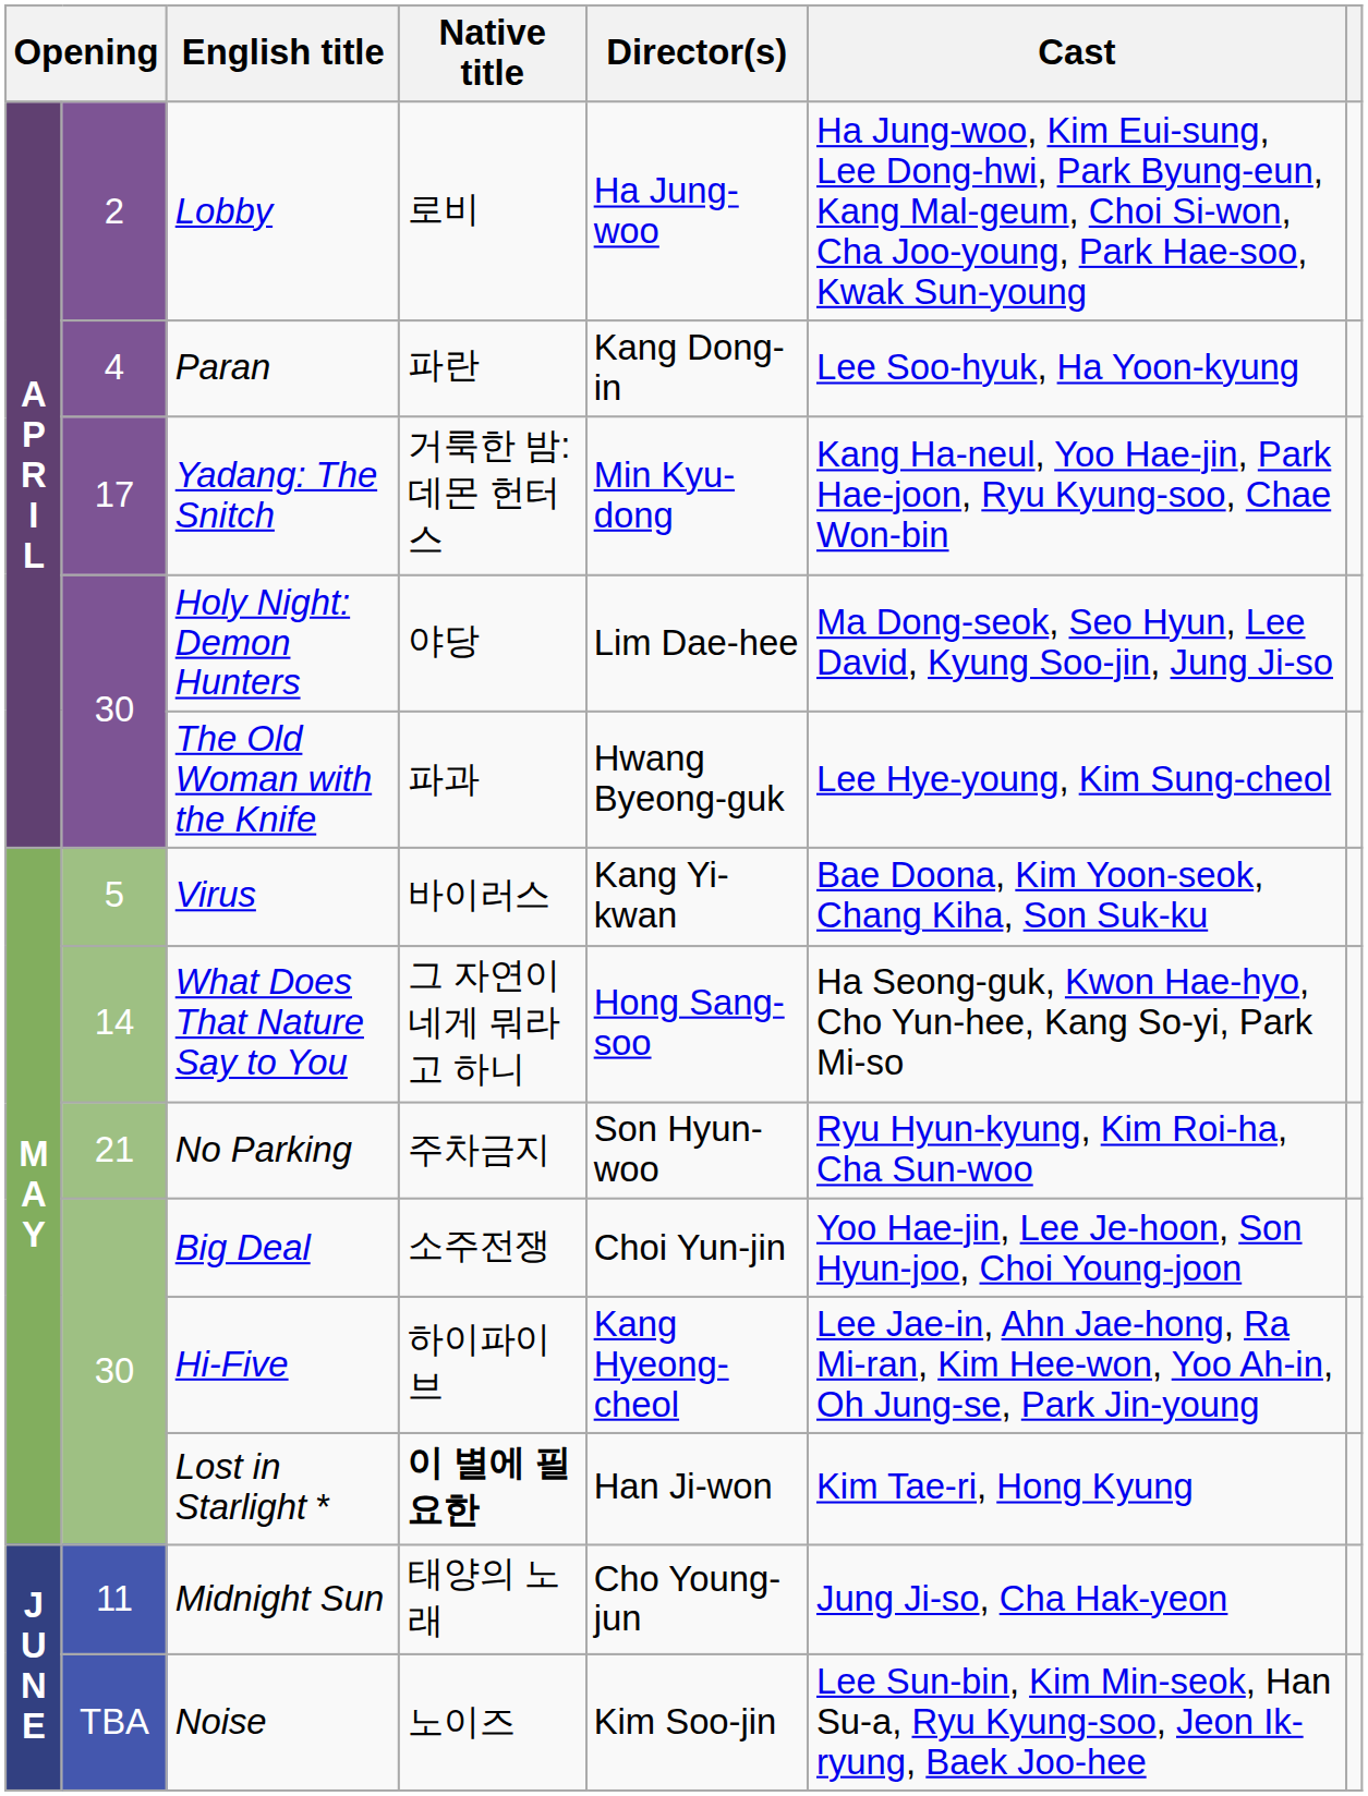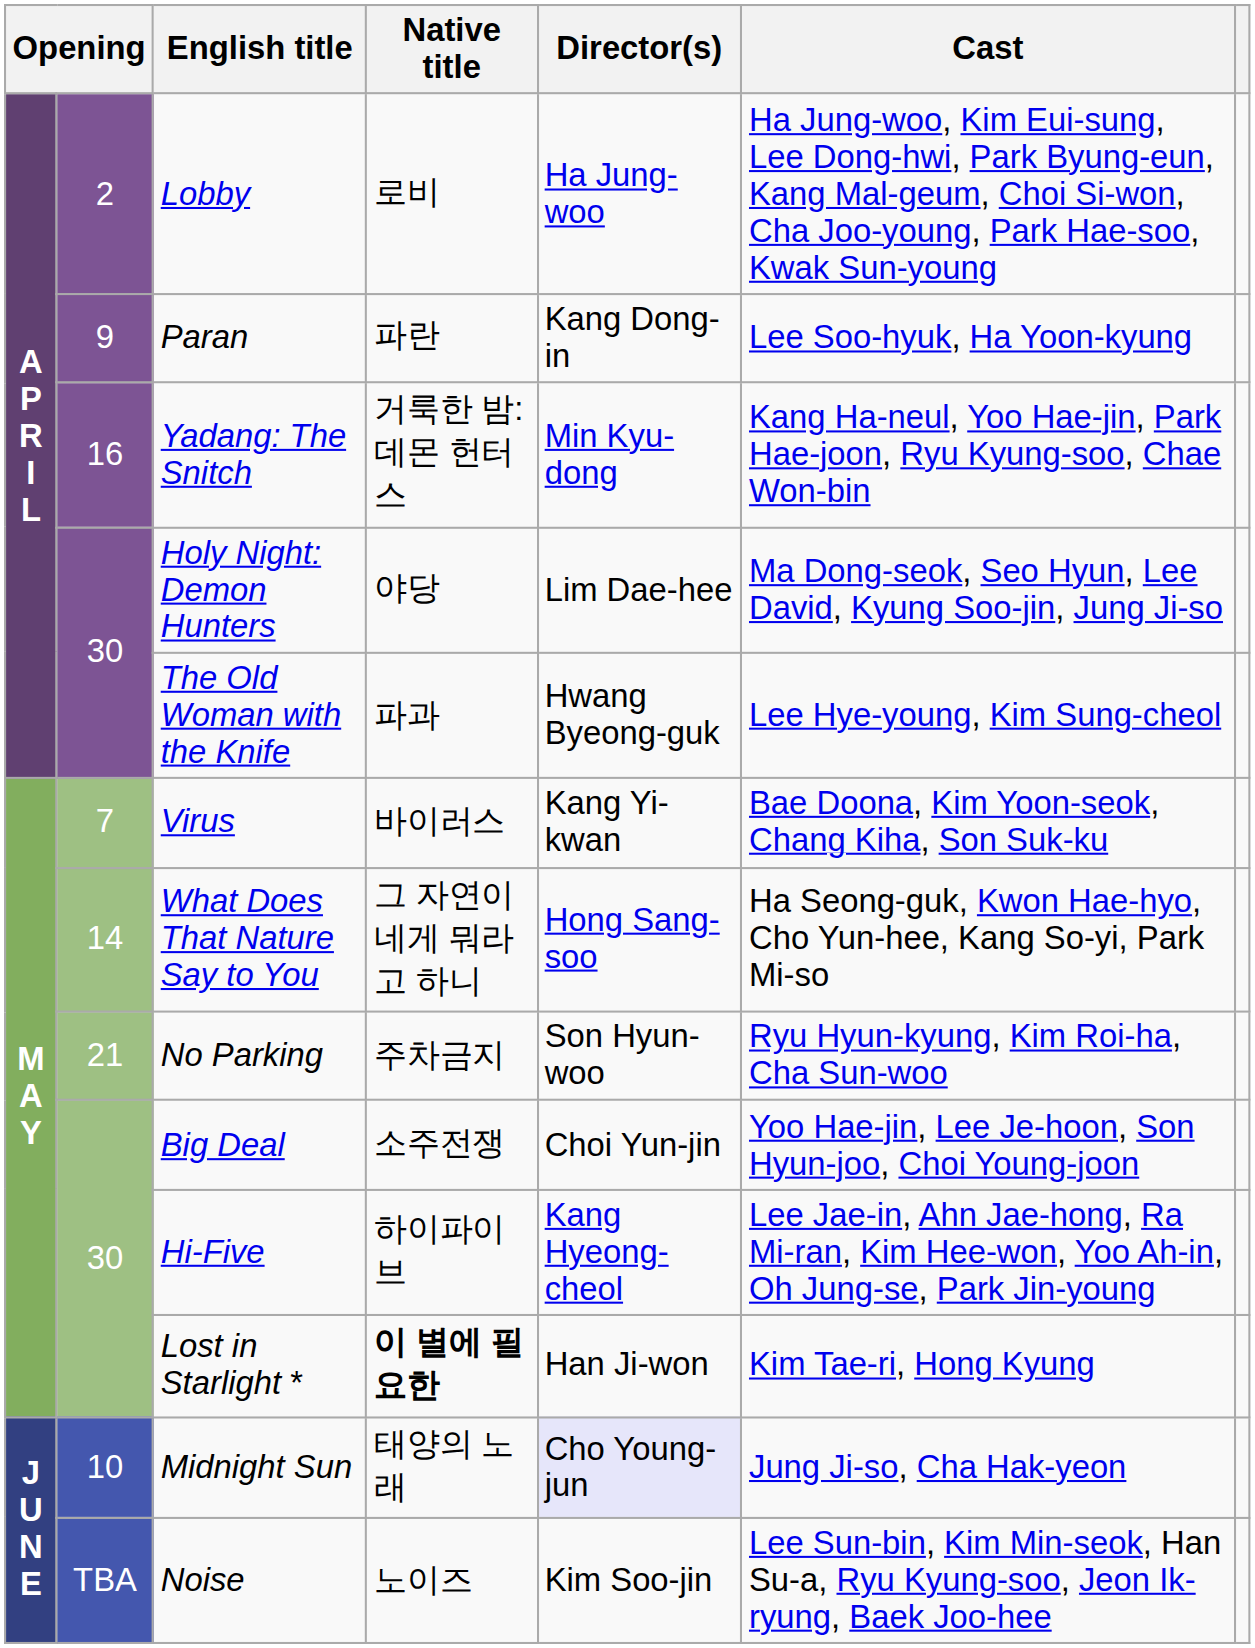 <table class="wikitable sortable">
 <tr>
 <th colspan="2">Opening</th>
 <th>English title</th>
 <th>Native title</th>
 <th>Director(s)</th>
 <th>Cast</th>
 <th class="unsortable"></th>
 </tr>
 <tr>
 <th rowspan="5" style="text-align:center; background:#604071; color:white;">A<br>P<br>R<br>I<br>L</th>
 <td style="text-align:center; background:#7D5494; color:white;">2</td>
 <td><em><a href='#'>Lobby</a></em></td>
 <td>로비</td>
 <td><a href='#'>Ha Jung-woo</a></td>
 <td><a href='#'>Ha Jung-woo</a>, <a href='#'>Kim Eui-sung</a>, <a href='#'>Lee Dong-hwi</a>, <a href='#'>Park Byung-eun</a>, <a href='#'>Kang Mal-geum</a>, <a href='#'>Choi Si-won</a>, <a href='#'>Cha Joo-young</a>, <a href='#'>Park Hae-soo</a>, <a href='#'>Kwak Sun-young</a></td>
 <td style="text-align:center"></td>
 </tr>
 <tr>
-<td style="text-align:center; background:#7D5494; color:white;">4</td>
+<td style="text-align:center; background:#7D5494; color:white;">9</td>
 <td><em>Paran</em> </td>
 <td>파란</td>
 <td>Kang Dong-in</td>
 <td><a href='#'>Lee Soo-hyuk</a>, <a href='#'>Ha Yoon-kyung</a></td>
 <td style="text-align:center"></td>
 </tr>
 <tr>
-<td style="text-align:center; background:#7D5494; color:white;">17</td>
+<td style="text-align:center; background:#7D5494; color:white;">16</td>
 <td><em><a href='#'>Yadang: The Snitch</a></em></td>
 <td>거룩한 밤: 데몬 헌터스</td>
 <td><a href='#'>Min Kyu-dong</a></td>
 <td><a href='#'>Kang Ha-neul</a>, <a href='#'>Yoo Hae-jin</a>, <a href='#'>Park Hae-joon</a>, <a href='#'>Ryu Kyung-soo</a>, <a href='#'>Chae Won-bin</a></td>
 <td style="text-align:center"></td>
 </tr>
 <tr>
 <td rowspan="2" style="text-align:center; background:#7D5494; color:white;">30</td>
 <td><em><a href='#'>Holy Night: Demon Hunters</a></em></td>
 <td>야당</td>
 <td>Lim Dae-hee</td>
 <td><a href='#'>Ma Dong-seok</a>, <a href='#'>Seo Hyun</a>, <a href='#'>Lee David</a>, <a href='#'>Kyung Soo-jin</a>, <a href='#'>Jung Ji-so</a></td>
 <td style="text-align:center"></td>
 </tr>
 <tr>
 <td><em><a href='#'>The Old Woman with the Knife</a></em> </td>
 <td>파과</td>
 <td>Hwang Byeong-guk</td>
 <td><a href='#'>Lee Hye-young</a>, <a href='#'>Kim Sung-cheol</a></td>
 <td style="text-align:center"></td>
 </tr>
 <tr>
 <th rowspan="6" style="text-align:center; background:#82AE5E; color:white;">M<br>A<br>Y</th>
-<td style="text-align:center; background:#9EC083; color:white;">5</td>
+<td style="text-align:center; background:#9EC083; color:white;">7</td>
 <td><em><a href='#'>Virus</a></em></td>
 <td>바이러스</td>
 <td>Kang Yi-kwan</td>
 <td><a href='#'>Bae Doona</a>, <a href='#'>Kim Yoon-seok</a>, <a href='#'>Chang Kiha</a>, <a href='#'>Son Suk-ku</a></td>
 <td style="text-align:center"></td>
 </tr>
 <tr>
 <td style="text-align:center; background:#9EC083; color:white;">14</td>
 <td><em><a href='#'>What Does That Nature Say to You</a></em> </td>
 <td>그 자연이 네게 뭐라고 하니</td>
 <td><a href='#'>Hong Sang-soo</a></td>
 <td>Ha Seong-guk, <a href='#'>Kwon Hae-hyo</a>, Cho Yun-hee, Kang So-yi, Park Mi-so</td>
 <td style="text-align:center"></td>
 </tr>
 <tr>
 <td style="text-align:center; background:#9EC083; color:white;">21</td>
 <td><em>No Parking</em></td>
 <td>주차금지</td>
 <td>Son Hyun-woo</td>
 <td><a href='#'>Ryu Hyun-kyung</a>, <a href='#'>Kim Roi-ha</a>, <a href='#'>Cha Sun-woo</a></td>
 <td style="text-align:center"></td>
 </tr>
 <tr>
 <td rowspan="3" style="text-align:center; background:#9EC083; color:white;">30</td>
 <td><em><a href='#'>Big Deal</a></em></td>
 <td>소주전쟁</td>
 <td>Choi Yun-jin</td>
 <td><a href='#'>Yoo Hae-jin</a>, <a href='#'>Lee Je-hoon</a>, <a href='#'>Son Hyun-joo</a>, <a href='#'>Choi Young-joon</a></td>
 <td style="text-align:center"></td>
 </tr>
 <tr>
 <td><em><a href='#'>Hi-Five</a></em></td>
 <td>하이파이브</td>
 <td><a href='#'>Kang Hyeong-cheol</a></td>
 <td><a href='#'>Lee Jae-in</a>, <a href='#'> Ahn Jae-hong</a>, <a href='#'>Ra Mi-ran</a>, <a href='#'>Kim Hee-won</a>, <a href='#'>Yoo Ah-in</a>, <a href='#'>Oh Jung-se</a>, <a href='#'>Park Jin-young</a></td>
 <td style="text-align:center"></td>
 </tr>
 <tr>
 <td><em>Lost in Starlight</em> *</td>
 <td><strong>이 별에 필요한</strong></td>
 <td>Han Ji-won</td>
 <td><a href='#'>Kim Tae-ri</a>, <a href='#'>Hong Kyung</a></td>
 <td style="text-align:center"></td>
 </tr>
 <tr>
 <th rowspan="2" style="text-align:center; background:#324081; color:white;">J<br>U<br>N<br>E</th>
-<td style="text-align:center; background:#4457AE; color:white;">11</td>
+<td style="text-align:center; background:#4457AE; color:white;">10</td>
 <td><em>Midnight Sun</em></td>
 <td>태양의 노래</td>
-<td>Cho Young-jun</td>
+<td style="background: lavender;">Cho Young-jun</td>
 <td><a href='#'>Jung Ji-so</a>, <a href='#'>Cha Hak-yeon</a></td>
 <td style="text-align:center"></td>
 </tr>
 <tr>
 <td style="text-align:center; background:#4457AE; color:white;">TBA</td>
 <td><em>Noise</em></td>
 <td>노이즈</td>
 <td>Kim Soo-jin</td>
 <td><a href='#'>Lee Sun-bin</a>, <a href='#'>Kim Min-seok</a>, Han Su-a, <a href='#'>Ryu Kyung-soo</a>, <a href='#'>Jeon Ik-ryung</a>, <a href='#'>Baek Joo-hee</a></td>
 <td style="text-align:center"></td>
 </tr>
 </table>
